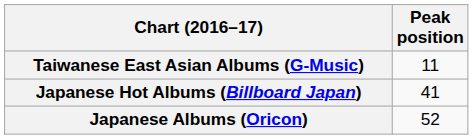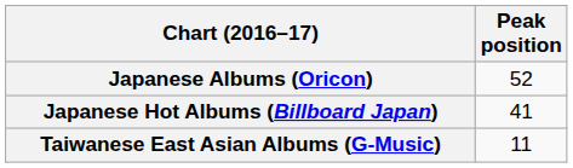 <table class="wikitable sortable plainrowheaders" style="text-align:center">
 <tr>
 <th scope="col" style="width:22em;">Chart (2016–17)</th>
 <th scope="col">Peak<br>position</th>
 </tr>
 <tr>
-<th scope="row">Taiwanese East Asian Albums (<a href='#'>G-Music</a>)</th>
-<td>11</td>
+<th scope="row">Japanese Albums (<a href='#'>Oricon</a>)</th>
+<td>52</td>
 </tr>
 <tr>
 <th scope="row">Japanese Hot Albums (<em><a href='#'>Billboard Japan</a></em>)</th>
 <td>41</td>
 </tr>
 <tr>
-<th scope="row">Japanese Albums (<a href='#'>Oricon</a>)</th>
-<td>52</td>
+<th scope="row">Taiwanese East Asian Albums (<a href='#'>G-Music</a>)</th>
+<td>11</td>
 </tr>
 </table>
